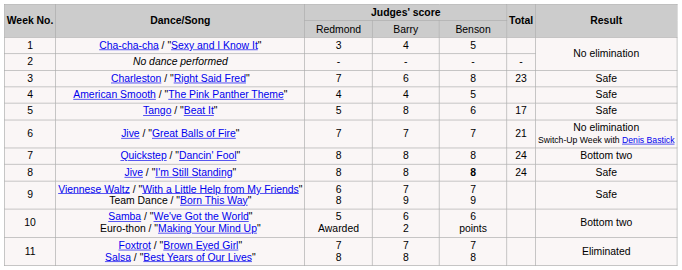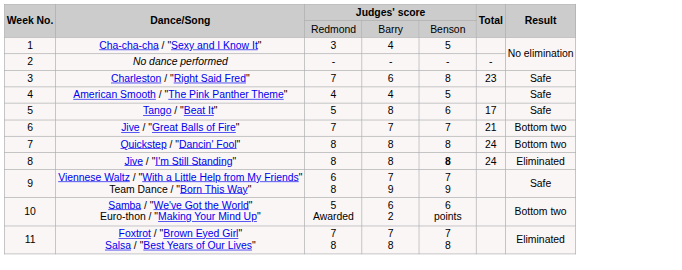 <table class="wikitable collapsible">
 <tr>
 <th rowspan="2" style="background:#ccc; text-align:Center;"><strong>Week No.</strong></th>
 <th rowspan="2" style="background:#ccc; text-align:Center;"><strong>Dance/Song</strong></th>
 <th colspan="3" style="background:#ccc; text-align:Center;"><strong>Judges' score</strong></th>
 <th rowspan="2" style="background:#ccc; text-align:Center;"><strong>Total</strong></th>
 <th rowspan="2" style="background:#ccc; text-align:Center;"><strong>Result</strong></th>
 </tr>
 <tr style="text-align:center; background:#ccc;">
 <td style="width:10%; ">Redmond</td>
 <td style="width:10%; ">Barry</td>
 <td style="width:10%; ">Benson</td>
 </tr>
 <tr style="text-align:center; background:#faf6f6;">
 <td>1</td>
 <td><a href='#'>Cha-cha-cha</a> / "<a href='#'>Sexy and I Know It</a>"</td>
 <td>3</td>
 <td>4</td>
 <td>5</td>
 <td></td>
 <td rowspan="2">No elimination</td>
 </tr>
 <tr style="text-align:center; background:#faf6f6;">
 <td>2</td>
 <td><em>No dance performed</em></td>
 <td>-</td>
 <td>-</td>
 <td>-</td>
 <td>-</td>
 </tr>
 <tr style="text-align:center; background:#faf6f6;">
 <td>3</td>
 <td><a href='#'>Charleston</a> / "<a href='#'>Right Said Fred</a>"</td>
 <td>7</td>
 <td>6</td>
 <td>8</td>
 <td>23</td>
 <td>Safe</td>
 </tr>
 <tr style="text-align:center; background:#faf6f6;">
 <td>4</td>
 <td><a href='#'>American Smooth</a> / "<a href='#'>The Pink Panther Theme</a>"</td>
 <td>4</td>
 <td>4</td>
 <td>5</td>
 <td></td>
 <td>Safe</td>
 </tr>
 <tr style="text-align:center; background:#faf6f6;">
 <td>5</td>
 <td><a href='#'>Tango</a> / "<a href='#'>Beat It</a>"</td>
 <td>5</td>
 <td>8</td>
 <td>6</td>
 <td>17</td>
 <td>Safe</td>
 </tr>
 <tr style="text-align:center; background:#faf6f6;">
 <td>6</td>
 <td><a href='#'>Jive</a> / "<a href='#'>Great Balls of Fire</a>"</td>
 <td>7</td>
 <td>7</td>
 <td>7</td>
 <td>21</td>
-<td>No elimination<br><small>Switch-Up Week with <a href='#'>Denis Bastick</a></small></td>
+<td>Bottom two</td>
 </tr>
 <tr style="text-align:center; background:#faf6f6;">
 <td>7</td>
 <td><a href='#'>Quickstep</a> / "<a href='#'>Dancin' Fool</a>"</td>
 <td>8</td>
 <td>8</td>
 <td>8</td>
 <td>24</td>
 <td>Bottom two</td>
 </tr>
 <tr style="text-align:center; background:#faf6f6;">
 <td>8</td>
 <td><a href='#'>Jive</a> / "<a href='#'>I'm Still Standing</a>"</td>
 <td>8</td>
 <td>8</td>
 <td><strong>8</strong></td>
 <td>24</td>
-<td>Safe</td>
+<td>Eliminated</td>
 </tr>
 <tr style="text-align:center; background:#faf6f6;">
 <td>9</td>
 <td><a href='#'>Viennese Waltz</a> / "<a href='#'>With a Little Help from My Friends</a>"<br>Team Dance / "<a href='#'>Born This Way</a>"</td>
 <td>6<br>8</td>
 <td>7<br>9</td>
 <td>7<br>9</td>
 <td><br></td>
 <td>Safe</td>
 </tr>
 <tr style="text-align:center; background:#faf6f6;">
 <td>10</td>
 <td><a href='#'>Samba</a> / "<a href='#'>We've Got the World</a>"<br>Euro-thon / "<a href='#'>Making Your Mind Up</a>"</td>
 <td>5<br>Awarded</td>
 <td>6<br>2</td>
 <td>6<br>points</td>
 <td><br></td>
 <td>Bottom two</td>
 </tr>
 <tr style="text-align:center; background:#faf6f6;">
 <td>11</td>
 <td><a href='#'>Foxtrot</a> / "<a href='#'>Brown Eyed Girl</a>"<br><a href='#'>Salsa</a> / "<a href='#'>Best Years of Our Lives</a>"</td>
 <td>7<br>8</td>
 <td>7<br>8</td>
 <td>7<br>8</td>
 <td><br></td>
 <td>Eliminated</td>
 </tr>
 </table>
